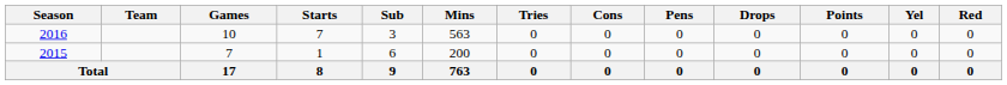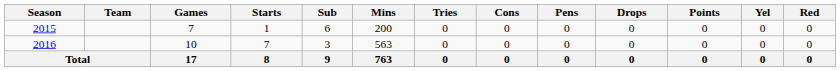 <table class="wikitable" style="text-align:center; line-height:90%; font-size:95%; width:70%;">
 <tr>
 <th>Season</th>
 <th>Team</th>
 <th>Games</th>
 <th>Starts</th>
 <th>Sub</th>
 <th>Mins</th>
 <th>Tries</th>
 <th>Cons</th>
 <th>Pens</th>
 <th>Drops</th>
 <th>Points</th>
 <th>Yel</th>
 <th>Red</th>
 </tr>
 <tr>
-<td><a href='#'>2016</a></td>
+<td><a href='#'>2015</a></td>
 <td></td>
-<td>10</td>
 <td>7</td>
-<td>3</td>
-<td>563</td>
+<td>1</td>
+<td>6</td>
+<td>200</td>
 <td>0</td>
 <td>0</td>
 <td>0</td>
 <td>0</td>
 <td>0</td>
 <td>0</td>
 <td>0</td>
 </tr>
 <tr>
-<td><a href='#'>2015</a></td>
+<td><a href='#'>2016</a></td>
 <td></td>
+<td>10</td>
 <td>7</td>
-<td>1</td>
-<td>6</td>
-<td>200</td>
+<td>3</td>
+<td>563</td>
 <td>0</td>
 <td>0</td>
 <td>0</td>
 <td>0</td>
 <td>0</td>
 <td>0</td>
 <td>0</td>
 </tr>
 <tr>
 <th colspan="2">Total</th>
 <th>17</th>
 <th>8</th>
 <th>9</th>
 <th>763</th>
 <th>0</th>
 <th>0</th>
 <th>0</th>
 <th>0</th>
 <th>0</th>
 <th>0</th>
 <th>0</th>
 </tr>
 </table>
